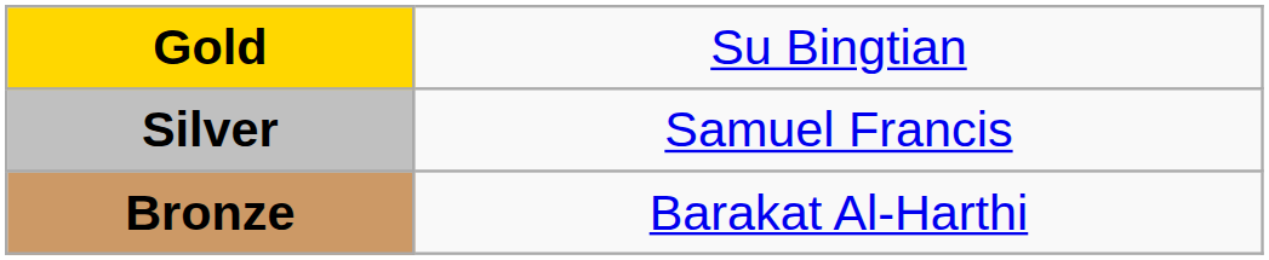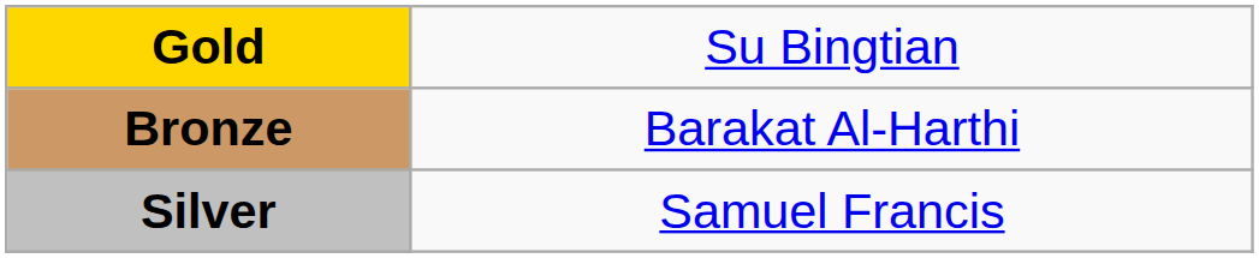 <table class="wikitable" style=" text-align:center; font-size:110%;" width="35%">
 <tr>
 <td bgcolor="gold"><strong>Gold</strong></td>
 <td><a href='#'>Su Bingtian</a><br></td>
 </tr>
 <tr>
+<td bgcolor="CC9966"><strong>Bronze</strong></td>
+<td><a href='#'>Barakat Al-Harthi</a><br></td>
+</tr>
+<tr>
 <td bgcolor="silver"><strong>Silver</strong></td>
 <td><a href='#'>Samuel Francis</a><br></td>
 </tr>
-<tr>
-<td bgcolor="CC9966"><strong>Bronze</strong></td>
-<td><a href='#'>Barakat Al-Harthi</a><br></td>
-</tr>
 </table>
